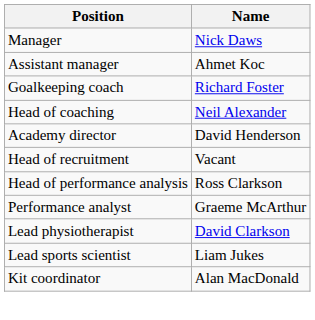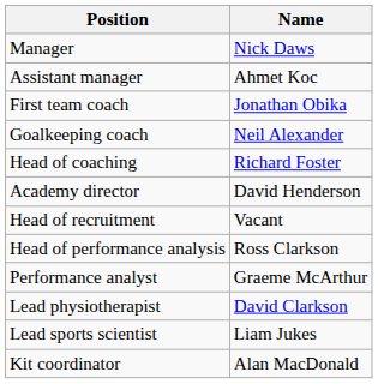 <table class="wikitable">
 <tr>
 <th>Position</th>
 <th>Name</th>
 </tr>
 <tr>
 <td>Manager</td>
 <td><a href='#'>Nick Daws</a></td>
 </tr>
 <tr>
 <td>Assistant manager</td>
 <td>Ahmet Koc</td>
 </tr>
 <tr>
+<td>First team coach</td>
+<td><a href='#'>Jonathan Obika</a></td>
+</tr>
+<tr>
 <td>Goalkeeping coach</td>
-<td><a href='#'>Richard Foster</a></td>
+<td><a href='#'>Neil Alexander</a></td>
 </tr>
 <tr>
 <td>Head of coaching</td>
-<td><a href='#'>Neil Alexander</a></td>
+<td><a href='#'>Richard Foster</a></td>
 </tr>
 <tr>
 <td>Academy director</td>
 <td>David Henderson</td>
 </tr>
 <tr>
 <td>Head of recruitment</td>
 <td>Vacant</td>
 </tr>
 <tr>
 <td>Head of performance analysis</td>
 <td>Ross Clarkson</td>
 </tr>
 <tr>
 <td>Performance analyst</td>
 <td>Graeme McArthur</td>
 </tr>
 <tr>
 <td>Lead physiotherapist</td>
 <td><a href='#'>David Clarkson</a></td>
 </tr>
 <tr>
 <td>Lead sports scientist</td>
 <td>Liam Jukes</td>
 </tr>
 <tr>
 <td>Kit coordinator</td>
 <td>Alan MacDonald</td>
 </tr>
 </table>
